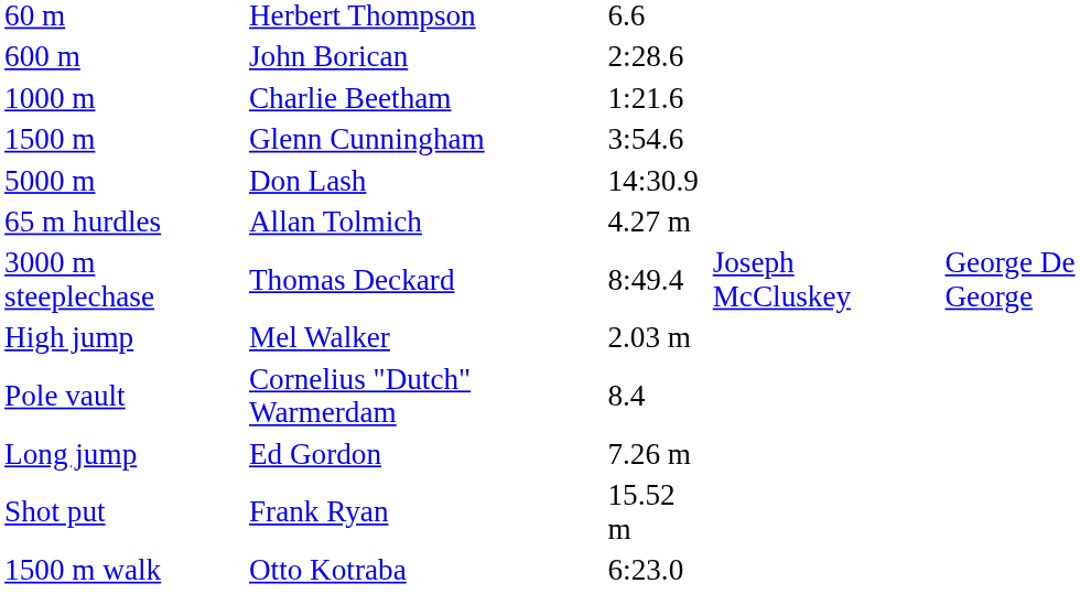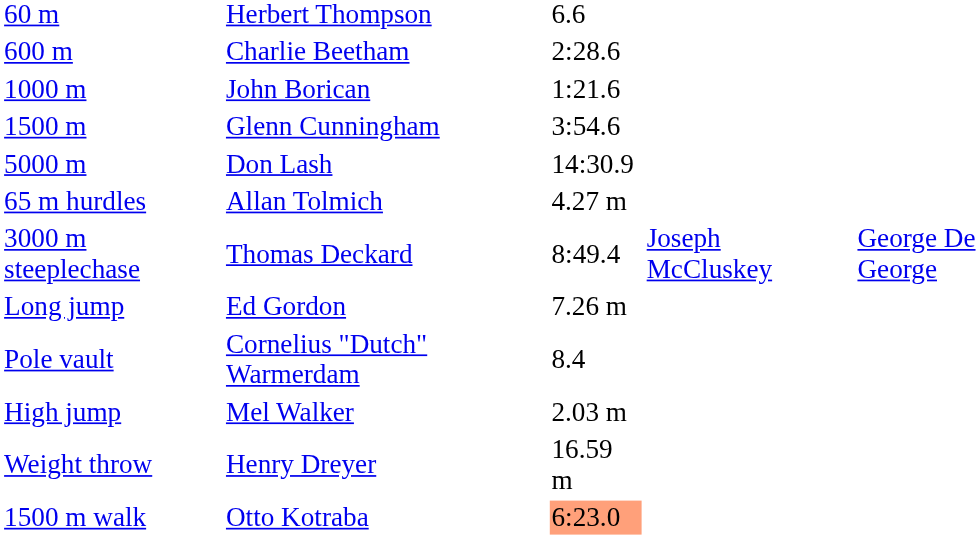 <table>
 <tr>
 <td><a href='#'>60 m</a></td>
 <td><a href='#'>Herbert Thompson</a></td>
 <td>6.6</td>
 <td></td>
 <td></td>
 <td></td>
 <td></td>
 </tr>
 <tr>
 <td><a href='#'>600 m</a></td>
-<td><a href='#'>John Borican</a></td>
+<td><a href='#'>Charlie Beetham</a></td>
 <td>2:28.6</td>
 <td></td>
 <td></td>
 <td></td>
 <td></td>
 </tr>
 <tr>
 <td><a href='#'>1000 m</a></td>
-<td><a href='#'>Charlie Beetham</a></td>
+<td><a href='#'>John Borican</a></td>
 <td>1:21.6</td>
 <td></td>
 <td></td>
 <td></td>
 <td></td>
 </tr>
 <tr>
 <td><a href='#'>1500 m</a></td>
 <td><a href='#'>Glenn Cunningham</a></td>
 <td>3:54.6</td>
 <td></td>
 <td></td>
 <td></td>
 <td></td>
 </tr>
 <tr>
 <td><a href='#'>5000 m</a></td>
 <td><a href='#'>Don Lash</a></td>
 <td>14:30.9</td>
 <td></td>
 <td></td>
 <td></td>
 <td></td>
 </tr>
 <tr>
 <td><a href='#'>65 m hurdles</a></td>
 <td><a href='#'>Allan Tolmich</a></td>
 <td>4.27 m</td>
 <td></td>
 <td></td>
 <td></td>
 <td></td>
 </tr>
 <tr>
 <td><a href='#'>3000 m steeplechase</a></td>
 <td><a href='#'>Thomas Deckard</a></td>
 <td>8:49.4</td>
 <td><a href='#'>Joseph McCluskey</a></td>
 <td></td>
 <td><a href='#'>George De George</a></td>
 <td></td>
 </tr>
 <tr>
-<td><a href='#'>High jump</a></td>
-<td><a href='#'>Mel Walker</a></td>
-<td>2.03 m</td>
+<td><a href='#'>Long jump</a></td>
+<td><a href='#'>Ed Gordon</a></td>
+<td>7.26 m</td>
 <td></td>
 <td></td>
 <td></td>
 <td></td>
 </tr>
 <tr>
 <td><a href='#'>Pole vault</a></td>
 <td><a href='#'>Cornelius "Dutch" Warmerdam</a></td>
 <td>8.4</td>
 <td></td>
 <td></td>
 <td></td>
 <td></td>
 </tr>
 <tr>
-<td><a href='#'>Long jump</a></td>
-<td><a href='#'>Ed Gordon</a></td>
-<td>7.26 m</td>
+<td><a href='#'>High jump</a></td>
+<td><a href='#'>Mel Walker</a></td>
+<td>2.03 m</td>
 <td></td>
 <td></td>
 <td></td>
 <td></td>
 </tr>
 <tr>
-<td><a href='#'>Shot put</a></td>
-<td><a href='#'>Frank Ryan</a></td>
-<td>15.52 m</td>
+<td><a href='#'>Weight throw</a></td>
+<td><a href='#'>Henry Dreyer</a></td>
+<td>16.59 m</td>
 <td></td>
 <td></td>
 <td></td>
 <td></td>
 </tr>
 <tr>
 <td><a href='#'>1500 m walk</a></td>
 <td><a href='#'>Otto Kotraba</a></td>
-<td>6:23.0</td>
+<td style="background: lightsalmon;">6:23.0</td>
 <td></td>
 <td></td>
 <td></td>
 <td></td>
 </tr>
 </table>
